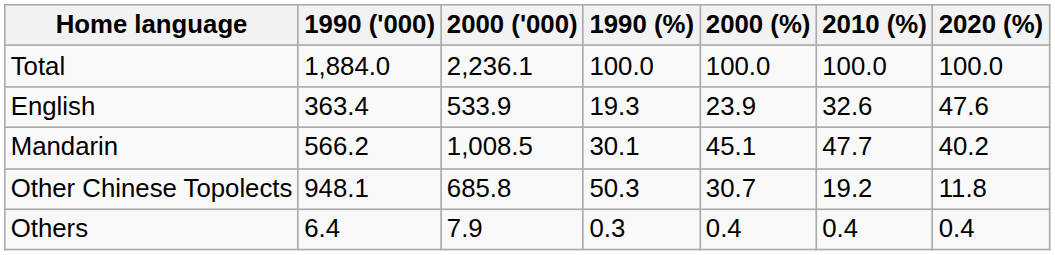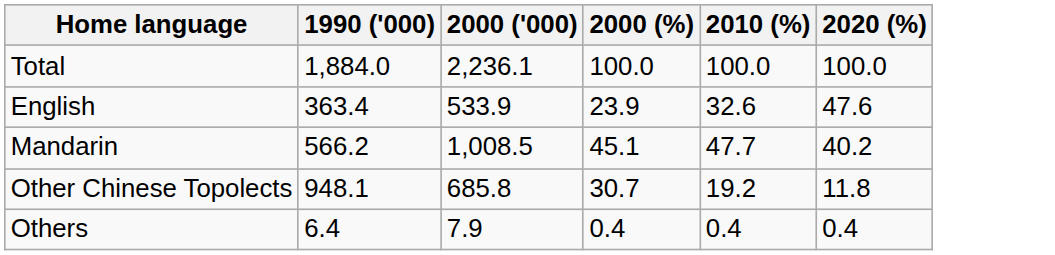 <table class="wikitable">
 <tr>
 <th>Home language</th>
 <th>1990 ('000)</th>
 <th>2000 ('000)</th>
-<th>1990 (%)</th>
 <th>2000 (%)</th>
 <th>2010 (%)</th>
 <th>2020 (%)</th>
 </tr>
 <tr>
 <td>Total</td>
 <td>1,884.0</td>
 <td>2,236.1</td>
 <td>100.0</td>
 <td>100.0</td>
 <td>100.0</td>
-<td>100.0</td>
 </tr>
 <tr>
 <td>English</td>
 <td>363.4</td>
 <td>533.9</td>
-<td>19.3</td>
 <td>23.9</td>
 <td>32.6</td>
 <td>47.6</td>
 </tr>
 <tr>
 <td>Mandarin</td>
 <td>566.2</td>
 <td>1,008.5</td>
-<td>30.1</td>
 <td>45.1</td>
 <td>47.7</td>
 <td>40.2</td>
 </tr>
 <tr>
 <td>Other Chinese Topolects</td>
 <td>948.1</td>
 <td>685.8</td>
-<td>50.3</td>
 <td>30.7</td>
 <td>19.2</td>
 <td>11.8</td>
 </tr>
 <tr>
 <td>Others</td>
 <td>6.4</td>
 <td>7.9</td>
-<td>0.3</td>
 <td>0.4</td>
 <td>0.4</td>
 <td>0.4</td>
 </tr>
 </table>
